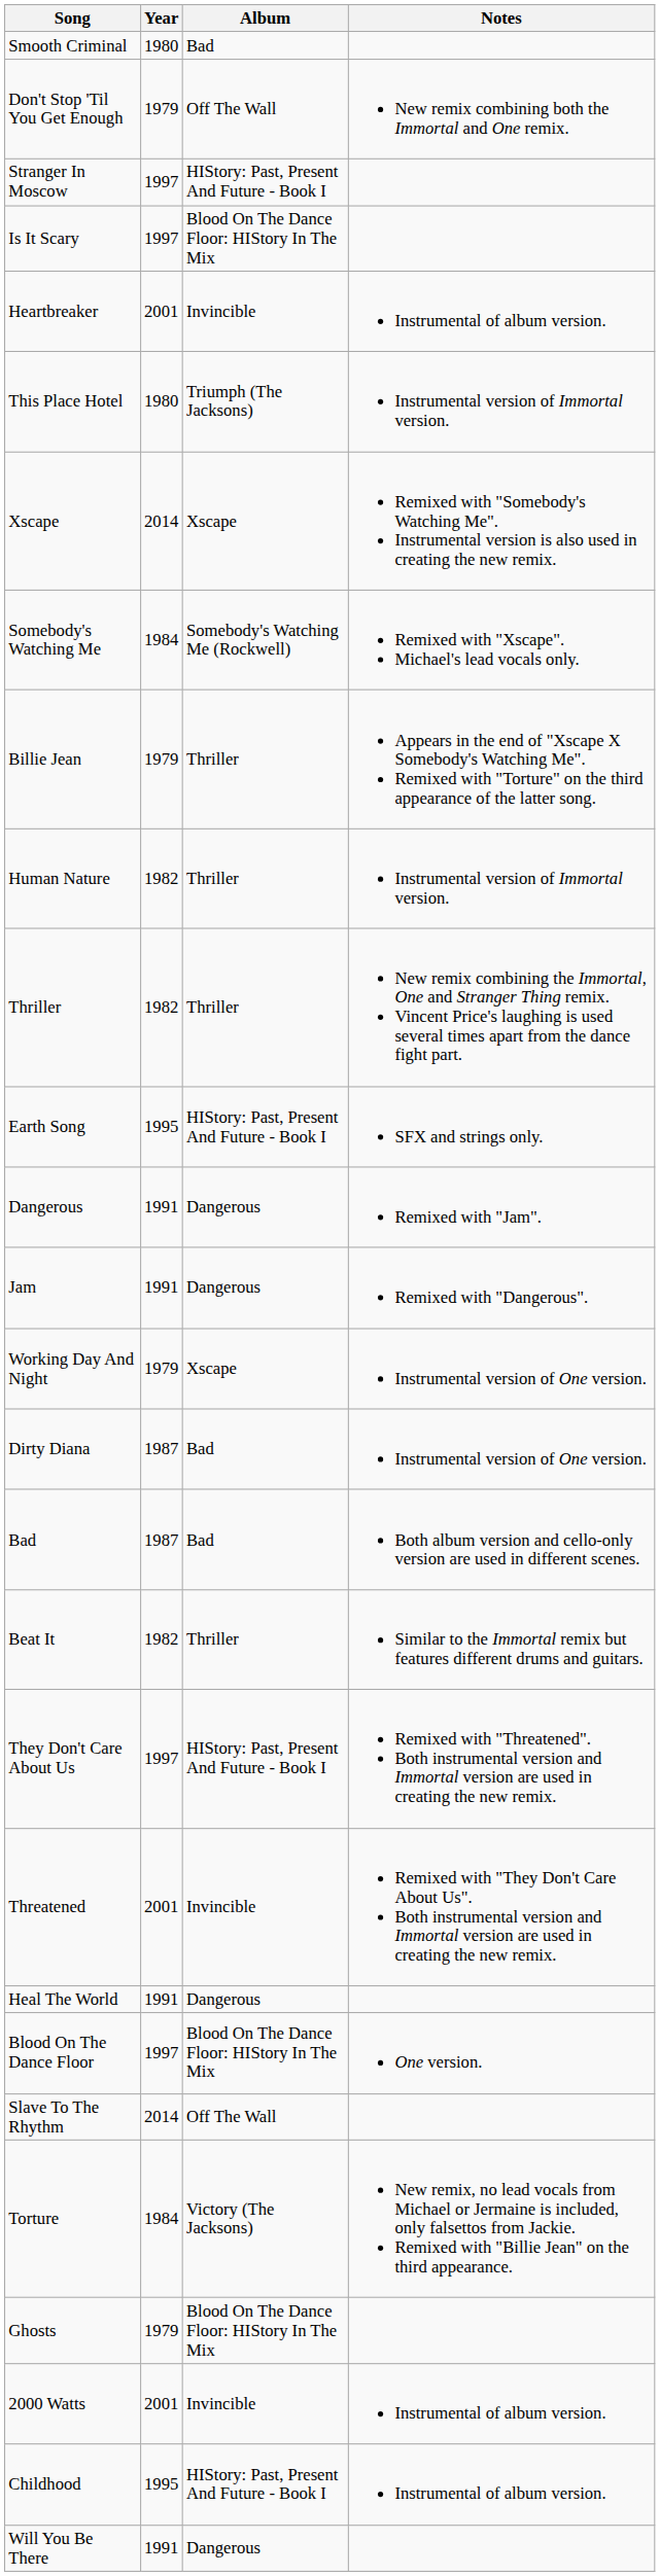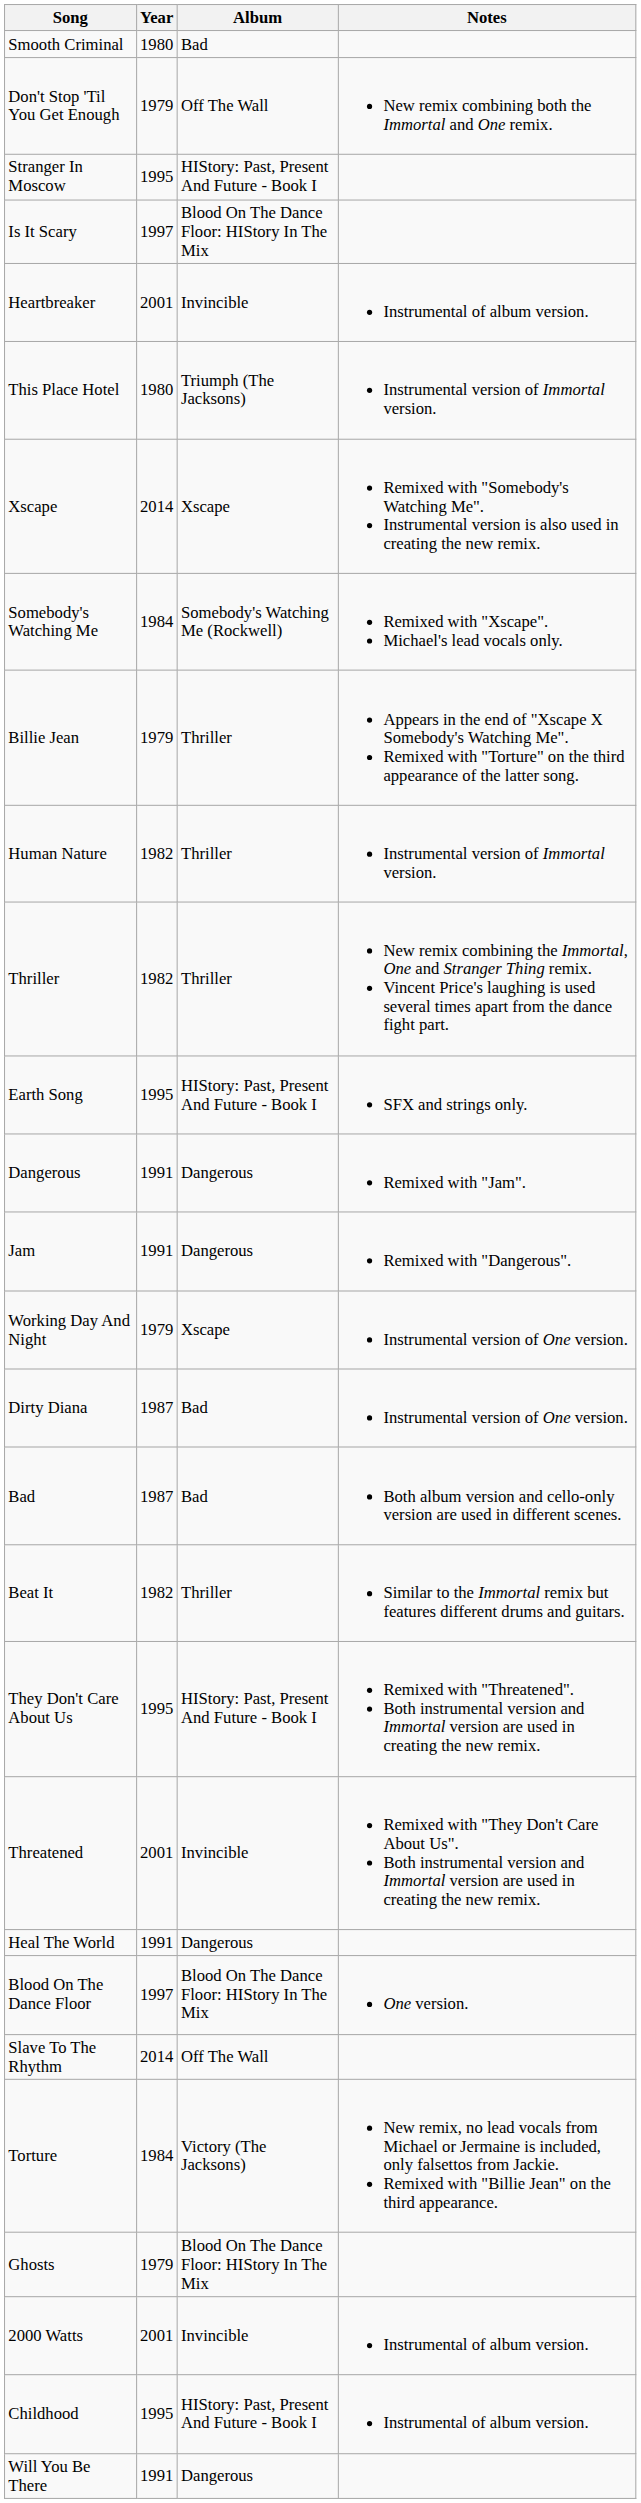 <table class="wikitable sortable" border="1">
 <tr>
 <th>Song</th>
 <th>Year</th>
 <th>Album</th>
 <th class="unsortable">Notes</th>
 </tr>
 <tr>
 <td>Smooth Criminal</td>
 <td>1980</td>
 <td>Bad</td>
 <td></td>
 </tr>
 <tr>
 <td>Don't Stop 'Til You Get Enough</td>
 <td>1979</td>
 <td>Off The Wall</td>
 <td><br><ul><li>New remix combining both the <em>Immortal</em> and <em>One</em> remix.</li></ul></td>
 </tr>
 <tr>
 <td>Stranger In Moscow</td>
-<td>1997</td>
+<td>1995</td>
 <td>HIStory: Past, Present And Future - Book I</td>
 <td></td>
 </tr>
 <tr>
 <td>Is It Scary</td>
 <td>1997</td>
 <td>Blood On The Dance Floor: HIStory In The Mix</td>
 <td></td>
 </tr>
 <tr>
 <td>Heartbreaker</td>
 <td>2001</td>
 <td>Invincible</td>
 <td><br><ul><li>Instrumental of album version.</li></ul></td>
 </tr>
 <tr>
 <td>This Place Hotel</td>
 <td>1980</td>
 <td>Triumph (The Jacksons)</td>
 <td><br><ul><li>Instrumental version of <em>Immortal</em> version.</li></ul></td>
 </tr>
 <tr>
 <td>Xscape</td>
 <td>2014</td>
 <td>Xscape</td>
 <td><br><ul><li>Remixed with "Somebody's Watching Me".</li><li>Instrumental version is also used in creating the new remix.</li></ul></td>
 </tr>
 <tr>
 <td>Somebody's Watching Me</td>
 <td>1984</td>
 <td>Somebody's Watching Me (Rockwell)</td>
 <td><br><ul><li>Remixed with "Xscape".</li><li>Michael's lead vocals only.</li></ul></td>
 </tr>
 <tr>
 <td>Billie Jean</td>
 <td>1979</td>
 <td>Thriller</td>
 <td><br><ul><li>Appears in the end of "Xscape X Somebody's Watching Me".</li><li>Remixed with "Torture" on the third appearance of the latter song.</li></ul></td>
 </tr>
 <tr>
 <td>Human Nature</td>
 <td>1982</td>
 <td>Thriller</td>
 <td><br><ul><li>Instrumental version of <em>Immortal</em> version.</li></ul></td>
 </tr>
 <tr>
 <td>Thriller</td>
 <td>1982</td>
 <td>Thriller</td>
 <td><br><ul><li>New remix combining the <em>Immortal</em>, <em>One</em> and <em>Stranger Thing</em> remix.</li><li>Vincent Price's laughing is used several times apart from the dance fight part.</li></ul></td>
 </tr>
 <tr>
 <td>Earth Song</td>
 <td>1995</td>
 <td>HIStory: Past, Present And Future - Book I</td>
 <td><br><ul><li>SFX and strings only.</li></ul></td>
 </tr>
 <tr>
 <td>Dangerous</td>
 <td>1991</td>
 <td>Dangerous</td>
 <td><br><ul><li>Remixed with "Jam".</li></ul></td>
 </tr>
 <tr>
 <td>Jam</td>
 <td>1991</td>
 <td>Dangerous</td>
 <td><br><ul><li>Remixed with "Dangerous".</li></ul></td>
 </tr>
 <tr>
 <td>Working Day And Night</td>
 <td>1979</td>
 <td>Xscape</td>
 <td><br><ul><li>Instrumental version of <em>One</em> version.</li></ul></td>
 </tr>
 <tr>
 <td>Dirty Diana</td>
 <td>1987</td>
 <td>Bad</td>
 <td><br><ul><li>Instrumental version of <em>One</em> version.</li></ul></td>
 </tr>
 <tr>
 <td>Bad</td>
 <td>1987</td>
 <td>Bad</td>
 <td><br><ul><li>Both album version and cello-only version are used in different scenes.</li></ul></td>
 </tr>
 <tr>
 <td>Beat It</td>
 <td>1982</td>
 <td>Thriller</td>
 <td><br><ul><li>Similar to the <em>Immortal</em> remix but features different drums and guitars.</li></ul></td>
 </tr>
 <tr>
 <td>They Don't Care About Us</td>
-<td>1997</td>
+<td>1995</td>
 <td>HIStory: Past, Present And Future - Book I</td>
 <td><br><ul><li>Remixed with "Threatened".</li><li>Both instrumental version and <em>Immortal</em> version are used in creating the new remix.</li></ul></td>
 </tr>
 <tr>
 <td>Threatened</td>
 <td>2001</td>
 <td>Invincible</td>
 <td><br><ul><li>Remixed with "They Don't Care About Us".</li><li>Both instrumental version and <em>Immortal</em> version are used in creating the new remix.</li></ul></td>
 </tr>
 <tr>
 <td>Heal The World</td>
 <td>1991</td>
 <td>Dangerous</td>
 <td></td>
 </tr>
 <tr>
 <td>Blood On The Dance Floor</td>
 <td>1997</td>
 <td>Blood On The Dance Floor: HIStory In The Mix</td>
 <td><br><ul><li><em>One</em> version.</li></ul></td>
 </tr>
 <tr>
 <td>Slave To The Rhythm</td>
 <td>2014</td>
 <td>Off The Wall</td>
 <td></td>
 </tr>
 <tr>
 <td>Torture</td>
 <td>1984</td>
 <td>Victory (The Jacksons)</td>
 <td><br><ul><li>New remix, no lead vocals from Michael or Jermaine is included, only falsettos from Jackie.</li><li>Remixed with "Billie Jean" on the third appearance.</li></ul></td>
 </tr>
 <tr>
 <td>Ghosts</td>
 <td>1979</td>
 <td>Blood On The Dance Floor: HIStory In The Mix</td>
 <td></td>
 </tr>
 <tr>
 <td>2000 Watts</td>
 <td>2001</td>
 <td>Invincible</td>
 <td><br><ul><li>Instrumental of album version.</li></ul></td>
 </tr>
 <tr>
 <td>Childhood</td>
 <td>1995</td>
 <td>HIStory: Past, Present And Future - Book I</td>
 <td><br><ul><li>Instrumental of album version.</li></ul></td>
 </tr>
 <tr>
 <td>Will You Be There</td>
 <td>1991</td>
 <td>Dangerous</td>
 <td></td>
 </tr>
 </table>
